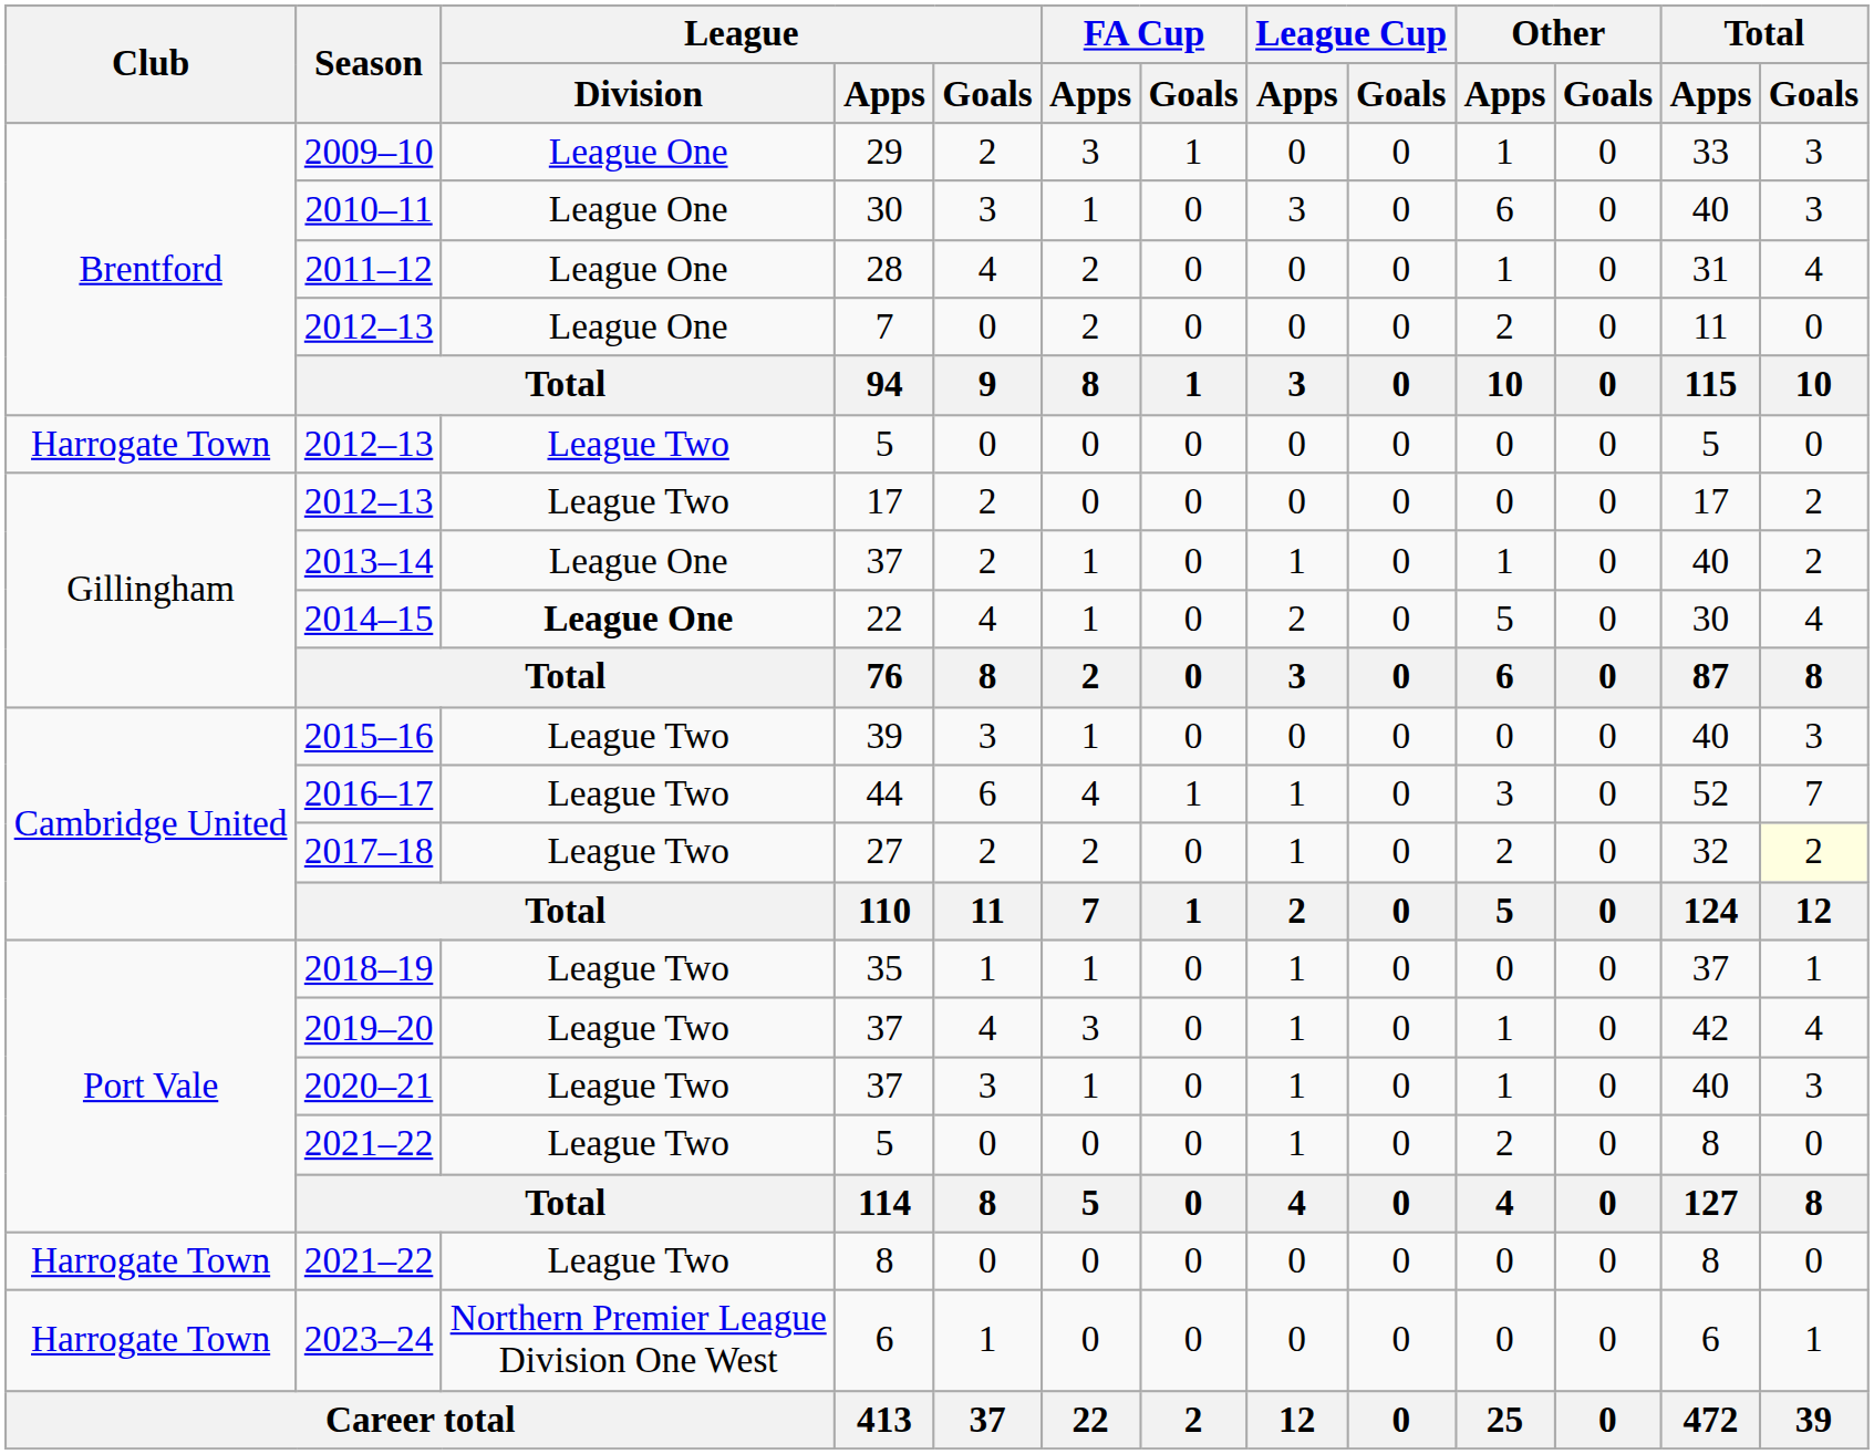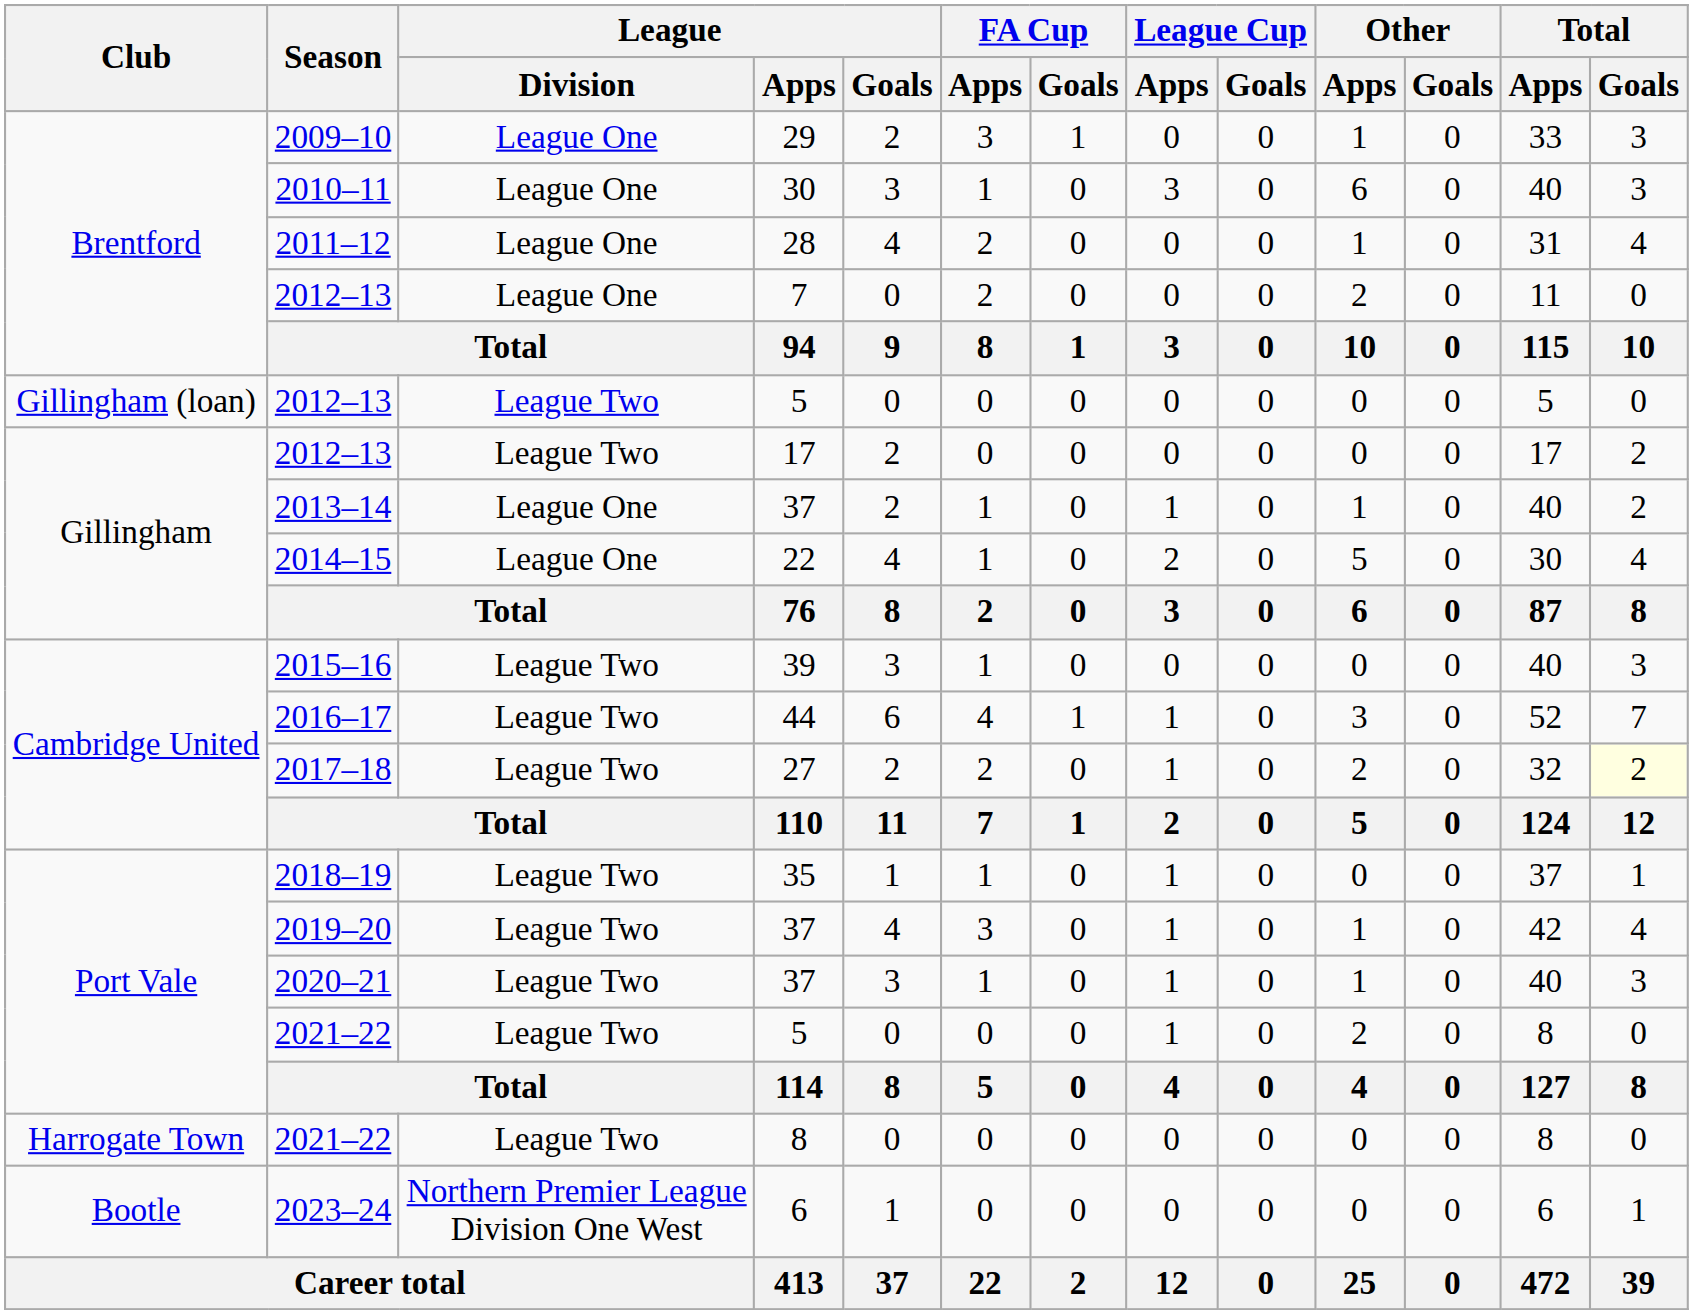 <table class="wikitable" style="text-align:center">
 <tr>
 <th rowspan="2">Club</th>
 <th rowspan="2">Season</th>
 <th colspan="3">League</th>
 <th colspan="2"><a href='#'>FA Cup</a></th>
 <th colspan="2"><a href='#'>League Cup</a></th>
 <th colspan="2">Other</th>
 <th colspan="2">Total</th>
 </tr>
 <tr>
 <th>Division</th>
 <th>Apps</th>
 <th>Goals</th>
 <th>Apps</th>
 <th>Goals</th>
 <th>Apps</th>
 <th>Goals</th>
 <th>Apps</th>
 <th>Goals</th>
 <th>Apps</th>
 <th>Goals</th>
 </tr>
 <tr>
 <td rowspan="5"><a href='#'>Brentford</a></td>
 <td><a href='#'>2009–10</a></td>
 <td><a href='#'>League One</a></td>
 <td>29</td>
 <td>2</td>
 <td>3</td>
 <td>1</td>
 <td>0</td>
 <td>0</td>
 <td>1</td>
 <td>0</td>
 <td>33</td>
 <td>3</td>
 </tr>
 <tr>
 <td><a href='#'>2010–11</a></td>
 <td>League One</td>
 <td>30</td>
 <td>3</td>
 <td>1</td>
 <td>0</td>
 <td>3</td>
 <td>0</td>
 <td>6</td>
 <td>0</td>
 <td>40</td>
 <td>3</td>
 </tr>
 <tr>
 <td><a href='#'>2011–12</a></td>
 <td>League One</td>
 <td>28</td>
 <td>4</td>
 <td>2</td>
 <td>0</td>
 <td>0</td>
 <td>0</td>
 <td>1</td>
 <td>0</td>
 <td>31</td>
 <td>4</td>
 </tr>
 <tr>
 <td><a href='#'>2012–13</a></td>
 <td>League One</td>
 <td>7</td>
 <td>0</td>
 <td>2</td>
 <td>0</td>
 <td>0</td>
 <td>0</td>
 <td>2</td>
 <td>0</td>
 <td>11</td>
 <td>0</td>
 </tr>
 <tr>
 <th colspan="2">Total</th>
 <th>94</th>
 <th>9</th>
 <th>8</th>
 <th>1</th>
 <th>3</th>
 <th>0</th>
 <th>10</th>
 <th>0</th>
 <th>115</th>
 <th>10</th>
 </tr>
 <tr>
-<td><a href='#'>Harrogate Town</a></td>
+<td><a href='#'>Gillingham</a> (loan)</td>
 <td><a href='#'>2012–13</a></td>
 <td><a href='#'>League Two</a></td>
 <td>5</td>
 <td>0</td>
 <td>0</td>
 <td>0</td>
 <td>0</td>
 <td>0</td>
 <td>0</td>
 <td>0</td>
 <td>5</td>
 <td>0</td>
 </tr>
 <tr>
 <td rowspan="4">Gillingham</td>
 <td><a href='#'>2012–13</a></td>
 <td>League Two</td>
 <td>17</td>
 <td>2</td>
 <td>0</td>
 <td>0</td>
 <td>0</td>
 <td>0</td>
 <td>0</td>
 <td>0</td>
 <td>17</td>
 <td>2</td>
 </tr>
 <tr>
 <td><a href='#'>2013–14</a></td>
 <td>League One</td>
 <td>37</td>
 <td>2</td>
 <td>1</td>
 <td>0</td>
 <td>1</td>
 <td>0</td>
 <td>1</td>
 <td>0</td>
 <td>40</td>
 <td>2</td>
 </tr>
 <tr>
 <td><a href='#'>2014–15</a></td>
-<td><strong>League One</strong></td>
+<td>League One</td>
 <td>22</td>
 <td>4</td>
 <td>1</td>
 <td>0</td>
 <td>2</td>
 <td>0</td>
 <td>5</td>
 <td>0</td>
 <td>30</td>
 <td>4</td>
 </tr>
 <tr>
 <th colspan="2">Total</th>
 <th>76</th>
 <th>8</th>
 <th>2</th>
 <th>0</th>
 <th>3</th>
 <th>0</th>
 <th>6</th>
 <th>0</th>
 <th>87</th>
 <th>8</th>
 </tr>
 <tr>
 <td rowspan="4"><a href='#'>Cambridge United</a></td>
 <td><a href='#'>2015–16</a></td>
 <td>League Two</td>
 <td>39</td>
 <td>3</td>
 <td>1</td>
 <td>0</td>
 <td>0</td>
 <td>0</td>
 <td>0</td>
 <td>0</td>
 <td>40</td>
 <td>3</td>
 </tr>
 <tr>
 <td><a href='#'>2016–17</a></td>
 <td>League Two</td>
 <td>44</td>
 <td>6</td>
 <td>4</td>
 <td>1</td>
 <td>1</td>
 <td>0</td>
 <td>3</td>
 <td>0</td>
 <td>52</td>
 <td>7</td>
 </tr>
 <tr>
 <td><a href='#'>2017–18</a></td>
 <td>League Two</td>
 <td>27</td>
 <td>2</td>
 <td>2</td>
 <td>0</td>
 <td>1</td>
 <td>0</td>
 <td>2</td>
 <td>0</td>
 <td>32</td>
 <td style="background: lightyellow;">2</td>
 </tr>
 <tr>
 <th colspan="2">Total</th>
 <th>110</th>
 <th>11</th>
 <th>7</th>
 <th>1</th>
 <th>2</th>
 <th>0</th>
 <th>5</th>
 <th>0</th>
 <th>124</th>
 <th>12</th>
 </tr>
 <tr>
 <td rowspan="5"><a href='#'>Port Vale</a></td>
 <td><a href='#'>2018–19</a></td>
 <td>League Two</td>
 <td>35</td>
 <td>1</td>
 <td>1</td>
 <td>0</td>
 <td>1</td>
 <td>0</td>
 <td>0</td>
 <td>0</td>
 <td>37</td>
 <td>1</td>
 </tr>
 <tr>
 <td><a href='#'>2019–20</a></td>
 <td>League Two</td>
 <td>37</td>
 <td>4</td>
 <td>3</td>
 <td>0</td>
 <td>1</td>
 <td>0</td>
 <td>1</td>
 <td>0</td>
 <td>42</td>
 <td>4</td>
 </tr>
 <tr>
 <td><a href='#'>2020–21</a></td>
 <td>League Two</td>
 <td>37</td>
 <td>3</td>
 <td>1</td>
 <td>0</td>
 <td>1</td>
 <td>0</td>
 <td>1</td>
 <td>0</td>
 <td>40</td>
 <td>3</td>
 </tr>
 <tr>
 <td><a href='#'>2021–22</a></td>
 <td>League Two</td>
 <td>5</td>
 <td>0</td>
 <td>0</td>
 <td>0</td>
 <td>1</td>
 <td>0</td>
 <td>2</td>
 <td>0</td>
 <td>8</td>
 <td>0</td>
 </tr>
 <tr>
 <th colspan="2">Total</th>
 <th>114</th>
 <th>8</th>
 <th>5</th>
 <th>0</th>
 <th>4</th>
 <th>0</th>
 <th>4</th>
 <th>0</th>
 <th>127</th>
 <th>8</th>
 </tr>
 <tr>
 <td><a href='#'>Harrogate Town</a></td>
 <td><a href='#'>2021–22</a></td>
 <td>League Two</td>
 <td>8</td>
 <td>0</td>
 <td>0</td>
 <td>0</td>
 <td>0</td>
 <td>0</td>
 <td>0</td>
 <td>0</td>
 <td>8</td>
 <td>0</td>
 </tr>
 <tr>
-<td><a href='#'>Harrogate Town</a></td>
+<td><a href='#'>Bootle</a></td>
 <td><a href='#'>2023–24</a></td>
 <td><a href='#'>Northern Premier League</a><br>Division One West</td>
 <td>6</td>
 <td>1</td>
 <td>0</td>
 <td>0</td>
 <td>0</td>
 <td>0</td>
 <td>0</td>
 <td>0</td>
 <td>6</td>
 <td>1</td>
 </tr>
 <tr>
 <th colspan="3">Career total</th>
 <th>413</th>
 <th>37</th>
 <th>22</th>
 <th>2</th>
 <th>12</th>
 <th>0</th>
 <th>25</th>
 <th>0</th>
 <th>472</th>
 <th>39</th>
 </tr>
 </table>
